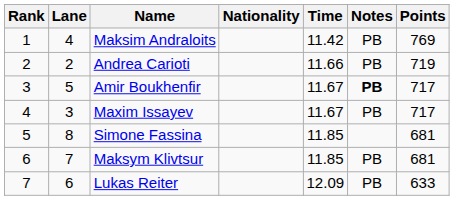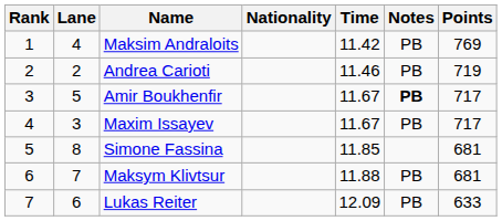 <table class="wikitable sortable" style="text-align:center">
 <tr>
 <th>Rank</th>
 <th>Lane</th>
 <th>Name</th>
 <th>Nationality</th>
 <th>Time</th>
 <th>Notes</th>
 <th>Points</th>
 </tr>
 <tr>
 <td>1</td>
 <td>4</td>
 <td align=left><a href='#'>Maksim Andraloits</a></td>
 <td align=left></td>
 <td>11.42</td>
 <td>PB</td>
 <td>769</td>
 </tr>
 <tr>
 <td>2</td>
 <td>2</td>
 <td align=left><a href='#'>Andrea Carioti</a></td>
 <td align=left></td>
-<td>11.66</td>
+<td>11.46</td>
 <td>PB</td>
 <td>719</td>
 </tr>
 <tr>
 <td>3</td>
 <td>5</td>
 <td align=left><a href='#'>Amir Boukhenfir</a></td>
 <td align=left></td>
 <td>11.67</td>
 <td><strong>PB</strong></td>
 <td>717</td>
 </tr>
 <tr>
 <td>4</td>
 <td>3</td>
 <td align=left><a href='#'>Maxim Issayev</a></td>
 <td align=left></td>
 <td>11.67</td>
 <td>PB</td>
 <td>717</td>
 </tr>
 <tr>
 <td>5</td>
 <td>8</td>
 <td align=left><a href='#'>Simone Fassina</a></td>
 <td align=left></td>
 <td>11.85</td>
 <td></td>
 <td>681</td>
 </tr>
 <tr>
 <td>6</td>
 <td>7</td>
 <td align=left><a href='#'>Maksym Klivtsur</a></td>
 <td align=left></td>
-<td>11.85</td>
+<td>11.88</td>
 <td>PB</td>
 <td>681</td>
 </tr>
 <tr>
 <td>7</td>
 <td>6</td>
 <td align=left><a href='#'>Lukas Reiter</a></td>
 <td align="left"></td>
 <td>12.09</td>
 <td>PB</td>
 <td>633</td>
 </tr>
 </table>
